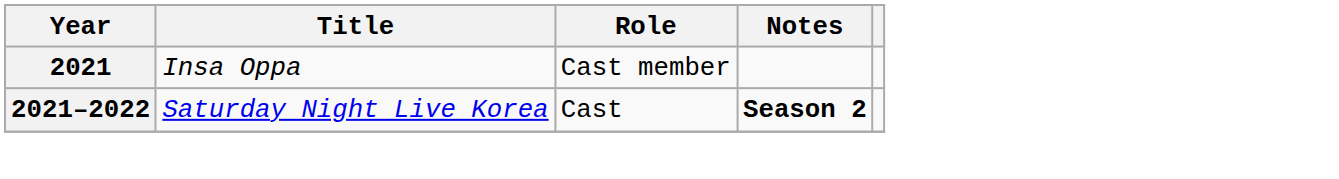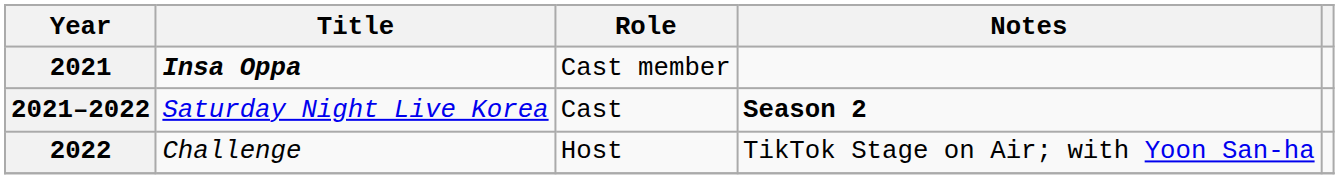 <table class="wikitable sortable plainrowheaders">
 <tr>
 <th scope="col">Year</th>
 <th scope="col">Title</th>
 <th scope="col">Role</th>
 <th scope="col">Notes</th>
 <th scope="col" class="unsortable"></th>
 </tr>
 <tr>
 <th scope="row">2021</th>
-<td><em>Insa Oppa</em></td>
+<td><strong><em>Insa Oppa</em></strong></td>
 <td>Cast member</td>
 <td></td>
 <td></td>
 </tr>
 <tr>
 <th scope="row">2021–2022</th>
 <td><em><a href='#'>Saturday Night Live Korea</a></em></td>
 <td>Cast</td>
 <td><strong>Season 2</strong></td>
 <td></td>
 </tr>
 <tr>
+<th scope="row">2022</th>
+<td><em>Challenge</em></td>
+<td>Host</td>
+<td>TikTok Stage on Air; with <a href='#'>Yoon San-ha</a></td>
+<td></td>
+</tr>
+<tr>
 </tr>
 </table>
